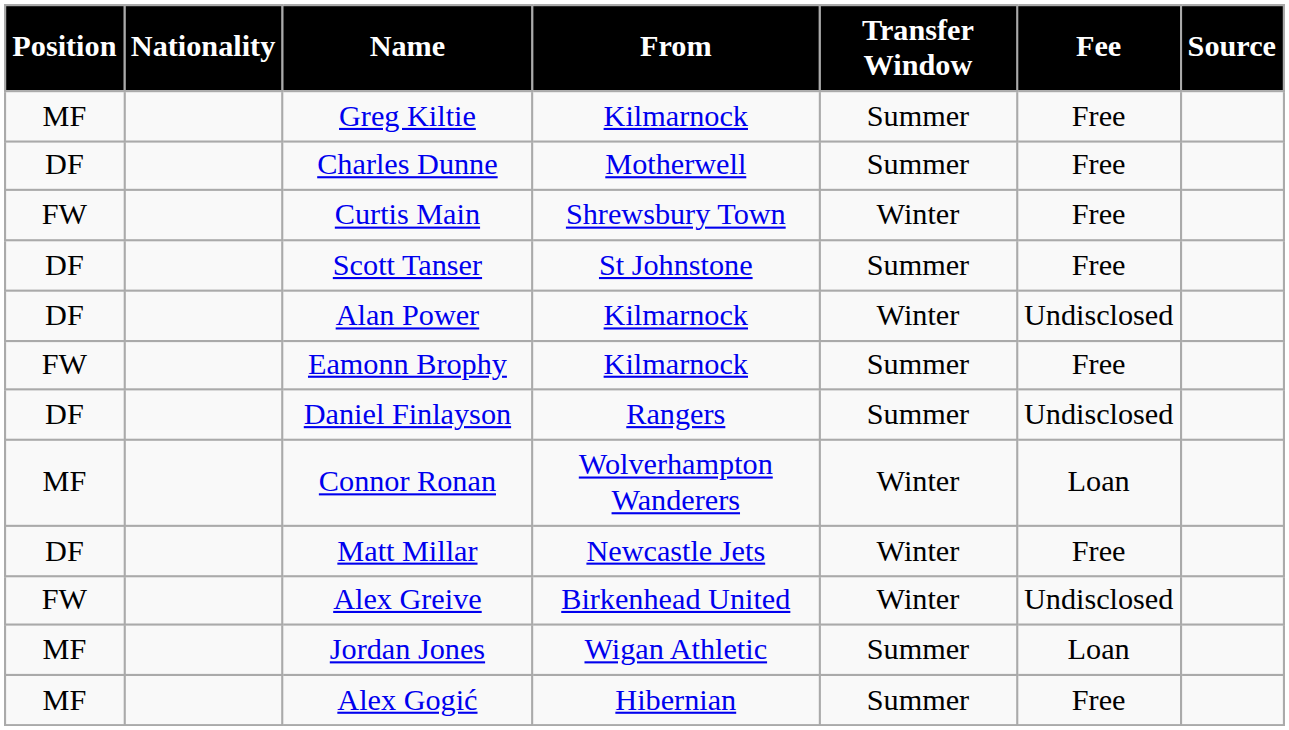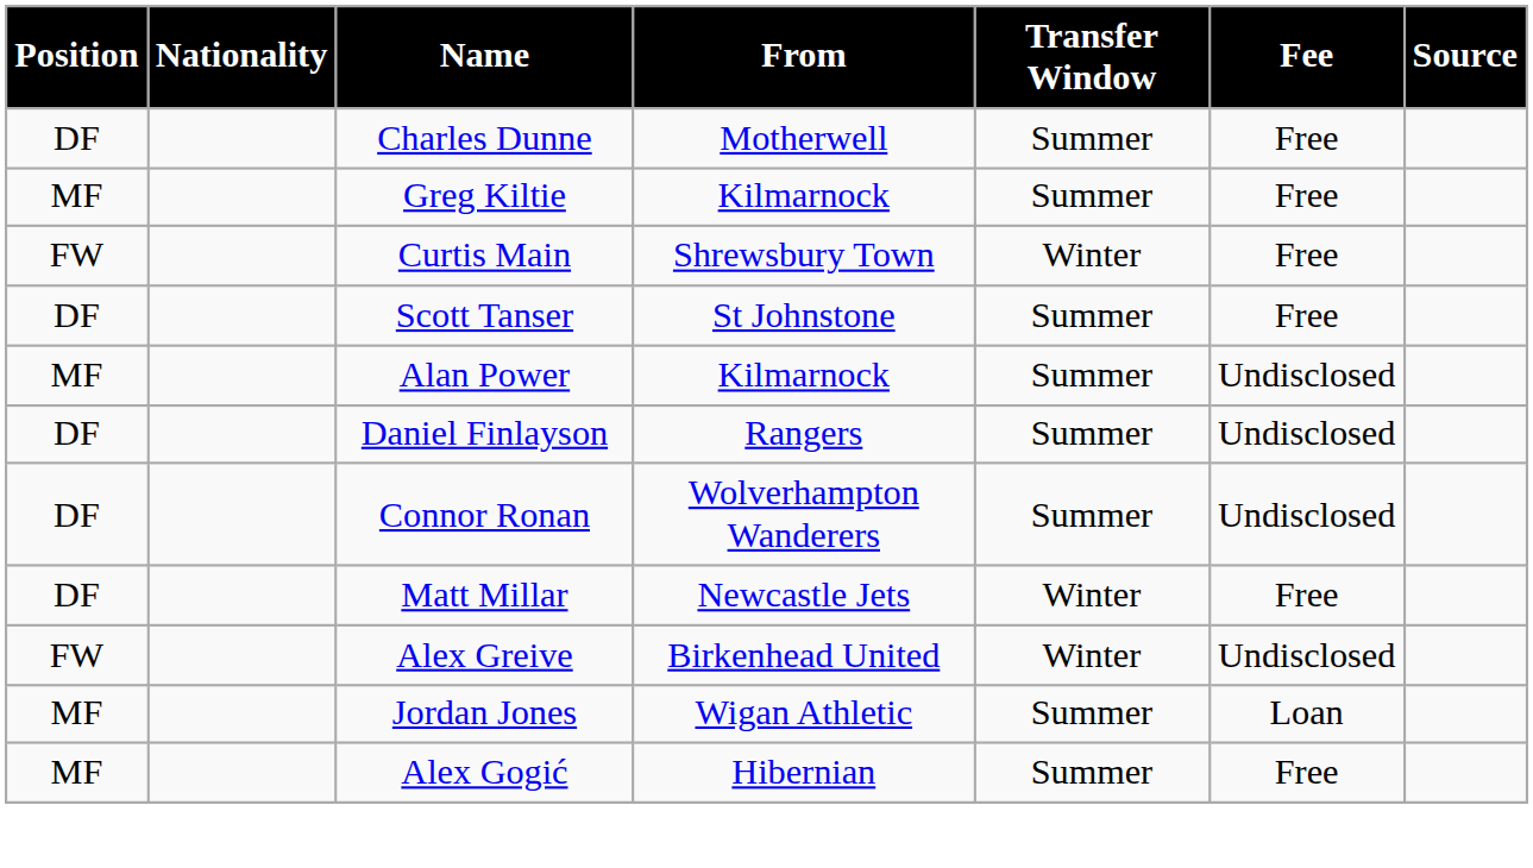 <table class="wikitable"  style="text-align:center; font-size:90%; ">
 <tr>
 <th style="background:#000000; color:white; width:50px;">Position</th>
 <th style="background:#000000; color:white; width:50px;">Nationality</th>
 <th style="background:#000000; color:white; width:165px;">Name</th>
 <th style="background:#000000; color:white; width:165px;">From</th>
 <th style="background:#000000; color:white; width:120px;">Transfer Window</th>
 <th style="background:#000000; color:white; width:70px;">Fee</th>
 <th style="background:#000000; color:white; width:25px;">Source</th>
 </tr>
 <tr>
-<td>MF</td>
+<td>DF</td>
 <td></td>
-<td><a href='#'>Greg Kiltie</a></td>
-<td><a href='#'>Kilmarnock</a></td>
+<td><a href='#'>Charles Dunne</a></td>
+<td><a href='#'>Motherwell</a></td>
 <td>Summer</td>
 <td>Free</td>
 <td></td>
 </tr>
 <tr>
-<td>DF</td>
+<td>MF</td>
 <td></td>
-<td><a href='#'>Charles Dunne</a></td>
-<td><a href='#'>Motherwell</a></td>
+<td><a href='#'>Greg Kiltie</a></td>
+<td><a href='#'>Kilmarnock</a></td>
 <td>Summer</td>
 <td>Free</td>
 <td></td>
 </tr>
 <tr>
 <td>FW</td>
 <td></td>
 <td><a href='#'>Curtis Main</a></td>
 <td><a href='#'>Shrewsbury Town</a></td>
 <td>Winter</td>
 <td>Free</td>
 <td></td>
 </tr>
 <tr>
 <td>DF</td>
 <td></td>
 <td><a href='#'>Scott Tanser</a></td>
 <td><a href='#'>St Johnstone</a></td>
 <td>Summer</td>
 <td>Free</td>
 <td></td>
 </tr>
 <tr>
-<td>DF</td>
+<td>MF</td>
 <td></td>
 <td><a href='#'>Alan Power</a></td>
 <td><a href='#'>Kilmarnock</a></td>
-<td>Winter</td>
+<td>Summer</td>
 <td>Undisclosed</td>
-<td></td>
-</tr>
-<tr>
-<td>FW</td>
-<td></td>
-<td><a href='#'>Eamonn Brophy</a></td>
-<td><a href='#'>Kilmarnock</a></td>
-<td>Summer</td>
-<td>Free</td>
 <td></td>
 </tr>
 <tr>
 <td>DF</td>
 <td></td>
 <td><a href='#'>Daniel Finlayson</a></td>
 <td><a href='#'>Rangers</a></td>
 <td>Summer</td>
 <td>Undisclosed</td>
 <td></td>
 </tr>
 <tr>
-<td>MF</td>
+<td>DF</td>
 <td></td>
 <td><a href='#'>Connor Ronan</a></td>
 <td><a href='#'>Wolverhampton Wanderers</a></td>
-<td>Winter</td>
-<td>Loan</td>
+<td>Summer</td>
+<td>Undisclosed</td>
 <td></td>
 </tr>
 <tr>
 <td>DF</td>
 <td></td>
 <td><a href='#'>Matt Millar</a></td>
 <td><a href='#'>Newcastle Jets</a></td>
 <td>Winter</td>
 <td>Free</td>
 <td></td>
 </tr>
 <tr>
 <td>FW</td>
 <td></td>
 <td><a href='#'>Alex Greive</a></td>
 <td><a href='#'>Birkenhead United</a></td>
 <td>Winter</td>
 <td>Undisclosed</td>
 <td></td>
 </tr>
 <tr>
 <td>MF</td>
 <td></td>
 <td><a href='#'>Jordan Jones</a></td>
 <td><a href='#'>Wigan Athletic</a></td>
 <td>Summer</td>
 <td>Loan</td>
 <td></td>
 </tr>
 <tr>
 <td>MF</td>
 <td></td>
 <td><a href='#'>Alex Gogić</a></td>
 <td><a href='#'>Hibernian</a></td>
 <td>Summer</td>
 <td>Free</td>
 <td></td>
 </tr>
 <tr>
 </tr>
 </table>
